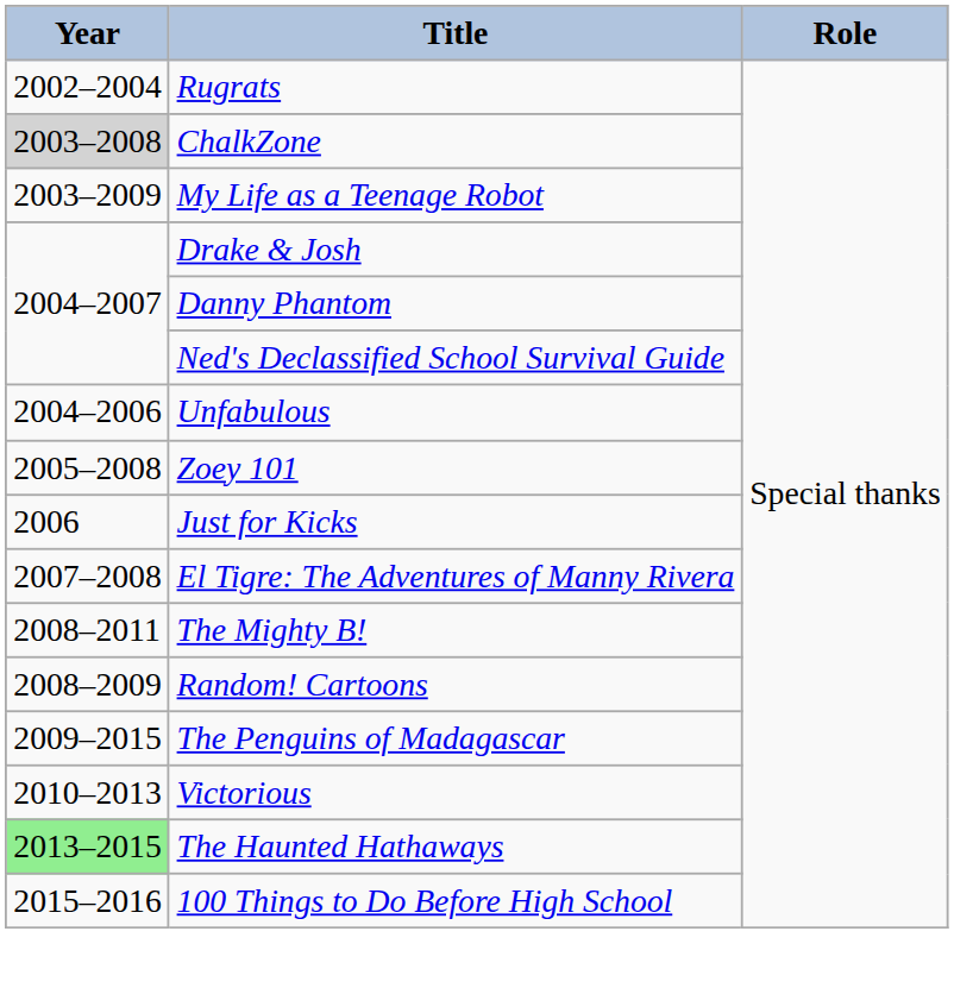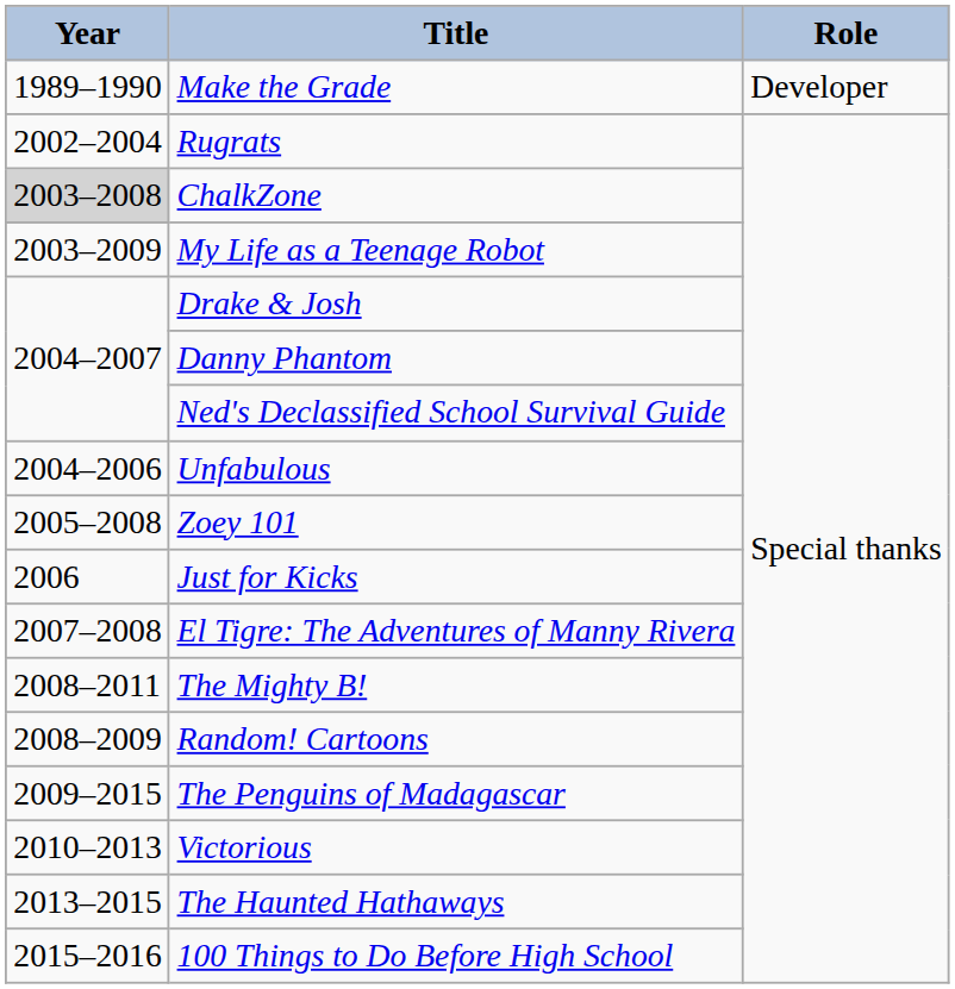 <table class="wikitable" style="font-size:95%;">
 <tr>
 <th style="background:#B0C4DE;">Year</th>
 <th style="background:#B0C4DE;">Title</th>
 <th style="background:#B0C4DE;">Role</th>
+</tr>
+<tr>
+<td>1989–1990</td>
+<td><em><a href='#'>Make the Grade</a></em></td>
+<td>Developer</td>
 </tr>
 <tr>
 <td>2002–2004</td>
 <td><em><a href='#'>Rugrats</a></em></td>
 <td rowspan="16">Special thanks</td>
 </tr>
 <tr>
 <td style="background: lightgrey;">2003–2008</td>
 <td><em><a href='#'>ChalkZone</a></em></td>
 </tr>
 <tr>
 <td>2003–2009</td>
 <td><em><a href='#'>My Life as a Teenage Robot</a></em></td>
 </tr>
 <tr>
 <td rowspan="3">2004–2007</td>
 <td><em><a href='#'>Drake & Josh</a></em></td>
 </tr>
 <tr>
 <td><em><a href='#'>Danny Phantom</a></em></td>
 </tr>
 <tr>
 <td><em><a href='#'>Ned's Declassified School Survival Guide</a></em></td>
 </tr>
 <tr>
 <td>2004–2006</td>
 <td><em><a href='#'>Unfabulous</a></em></td>
 </tr>
 <tr>
 <td>2005–2008</td>
 <td><em><a href='#'>Zoey 101</a></em></td>
 </tr>
 <tr>
 <td>2006</td>
 <td><em><a href='#'>Just for Kicks</a></em></td>
 </tr>
 <tr>
 <td>2007–2008</td>
 <td><em><a href='#'>El Tigre: The Adventures of Manny Rivera</a></em></td>
 </tr>
 <tr>
 <td>2008–2011</td>
 <td><em><a href='#'>The Mighty B!</a></em></td>
 </tr>
 <tr>
 <td>2008–2009</td>
 <td><em><a href='#'>Random! Cartoons</a></em></td>
 </tr>
 <tr>
 <td>2009–2015</td>
 <td><em><a href='#'>The Penguins of Madagascar</a></em></td>
 </tr>
 <tr>
 <td>2010–2013</td>
 <td><em><a href='#'>Victorious</a></em></td>
 </tr>
 <tr>
-<td style="background: lightgreen;">2013–2015</td>
+<td>2013–2015</td>
 <td><em><a href='#'>The Haunted Hathaways</a></em></td>
 </tr>
 <tr>
 <td>2015–2016</td>
 <td><em><a href='#'>100 Things to Do Before High School</a></em></td>
 </tr>
 </table>
